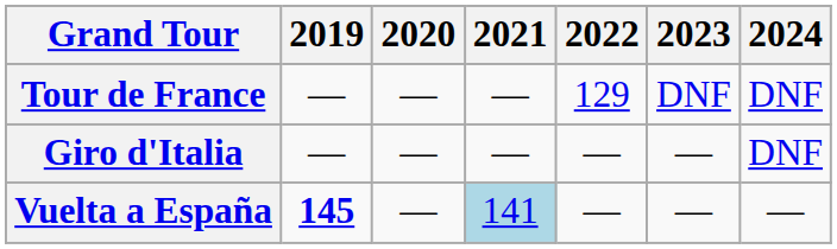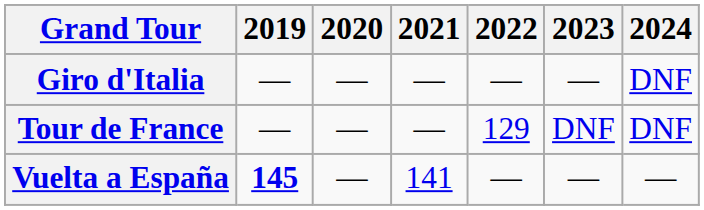 <table class="wikitable plainrowheaders">
 <tr>
 <th scope="col"><a href='#'>Grand Tour</a></th>
 <th scope="col">2019</th>
 <th scope="col">2020</th>
 <th scope="col">2021</th>
 <th scope="col">2022</th>
 <th>2023</th>
 <th>2024</th>
 </tr>
 <tr style="text-align:center;">
+<th scope="row"> <a href='#'>Giro d'Italia</a></th>
+<td>—</td>
+<td>—</td>
+<td>—</td>
+<td>—</td>
+<td>—</td>
+<td><a href='#'>DNF</a></td>
+</tr>
+<tr style="text-align:center;">
 <th scope="row"> <a href='#'>Tour de France</a></th>
 <td>—</td>
 <td>—</td>
 <td>—</td>
 <td><a href='#'>129</a></td>
 <td><a href='#'>DNF</a></td>
 <td><a href='#'>DNF</a></td>
 </tr>
 <tr style="text-align:center;">
-<th scope="row"> <a href='#'>Giro d'Italia</a></th>
-<td>—</td>
-<td>—</td>
-<td>—</td>
-<td>—</td>
-<td>—</td>
-<td><a href='#'>DNF</a></td>
-</tr>
-<tr style="text-align:center;">
 <th scope="row"> <a href='#'>Vuelta a España</a></th>
 <td><strong><a href='#'>145</a></strong></td>
 <td>—</td>
-<td style="background: lightblue;"><a href='#'>141</a></td>
+<td><a href='#'>141</a></td>
 <td>—</td>
 <td>—</td>
 <td>—</td>
 </tr>
 </table>
